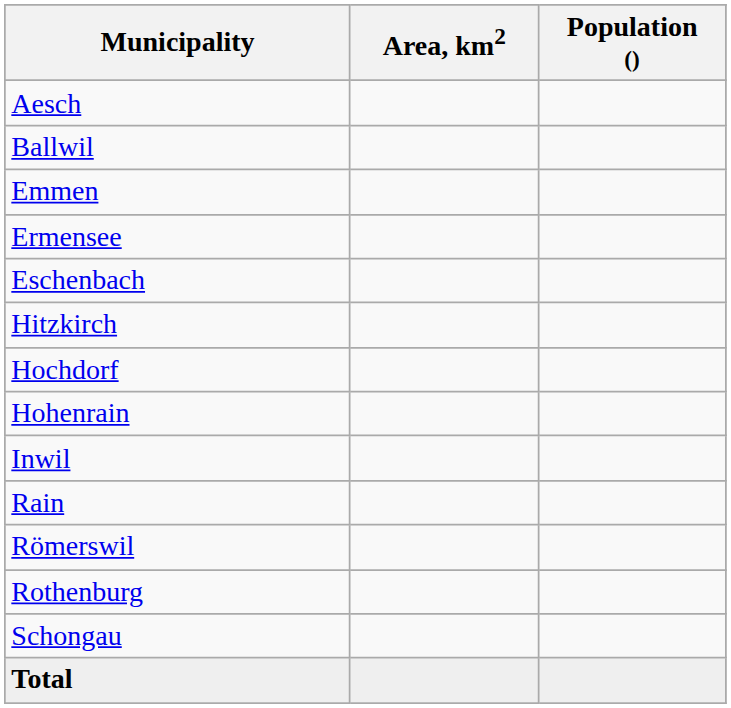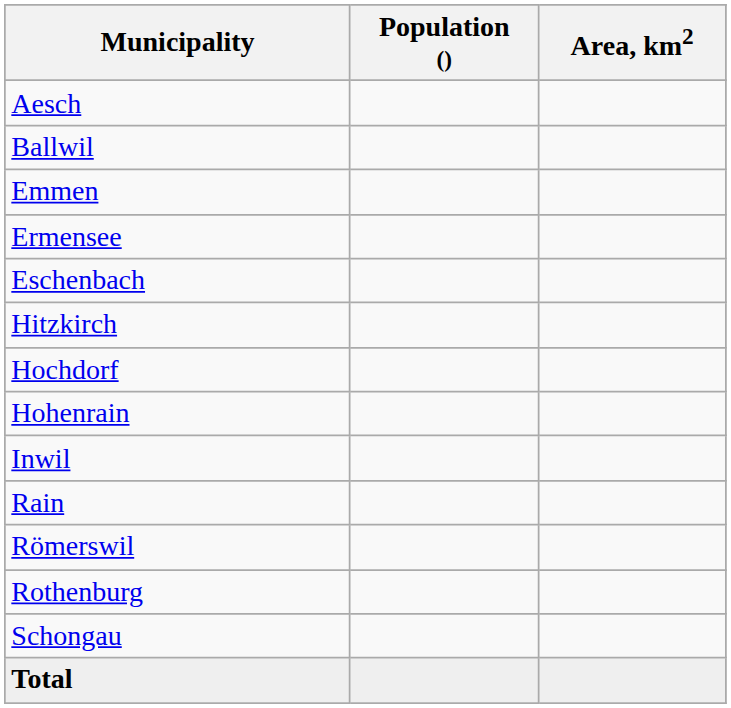 <table class="wikitable">
 <tr>
 <th width="190">Municipality</th>
+<th width="100">Population<br><small>()</small></th>
 <th width="100">Area, km<sup>2</sup></th>
-<th width="100">Population<br><small>()</small></th>
 </tr>
 <tr>
 <td><a href='#'>Aesch</a></td>
+<td align="center"></td>
 <td align="right"></td>
-<td align="center"></td>
 </tr>
 <tr>
 <td><a href='#'>Ballwil</a></td>
+<td align="center"></td>
 <td align="right"></td>
-<td align="center"></td>
 </tr>
 <tr>
 <td><a href='#'>Emmen</a></td>
+<td align="center"></td>
 <td align="right"></td>
-<td align="center"></td>
 </tr>
 <tr>
 <td><a href='#'>Ermensee</a></td>
+<td align="center"></td>
 <td align="right"></td>
-<td align="center"></td>
 </tr>
 <tr>
 <td><a href='#'>Eschenbach</a></td>
+<td align="center"></td>
 <td align="right"></td>
-<td align="center"></td>
 </tr>
 <tr>
 <td><a href='#'>Hitzkirch</a></td>
+<td align="center"></td>
 <td align="right"></td>
-<td align="center"></td>
 </tr>
 <tr>
 <td><a href='#'>Hochdorf</a></td>
+<td align="center"></td>
 <td align="right"></td>
-<td align="center"></td>
 </tr>
 <tr>
 <td><a href='#'>Hohenrain</a></td>
+<td align="center"></td>
 <td align="right"></td>
-<td align="center"></td>
 </tr>
 <tr>
 <td><a href='#'>Inwil</a></td>
+<td align="center"></td>
 <td align="right"></td>
-<td align="center"></td>
 </tr>
 <tr>
 <td><a href='#'>Rain</a></td>
+<td align="center"></td>
 <td align="right"></td>
-<td align="center"></td>
 </tr>
 <tr>
 <td><a href='#'>Römerswil</a></td>
+<td align="center"></td>
 <td align="right"></td>
-<td align="center"></td>
 </tr>
 <tr>
 <td><a href='#'>Rothenburg</a></td>
+<td align="center"></td>
 <td align="right"></td>
-<td align="center"></td>
 </tr>
 <tr>
 <td><a href='#'>Schongau</a></td>
+<td align="center"></td>
 <td align="right"></td>
-<td align="center"></td>
 </tr>
 <tr>
 <td bgcolor="#EFEFEF"><strong>Total</strong></td>
+<td align="center" bgcolor="#EFEFEF"><strong></strong></td>
 <td align="right" bgcolor="#EFEFEF"><strong> </strong></td>
-<td align="center" bgcolor="#EFEFEF"><strong></strong></td>
 </tr>
 </table>
